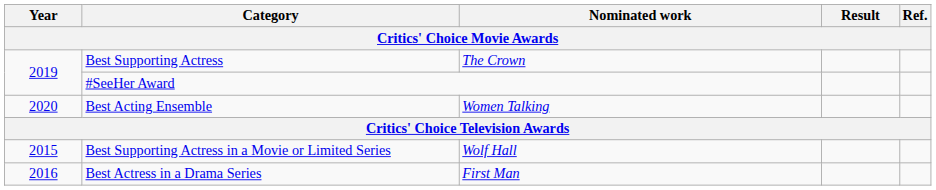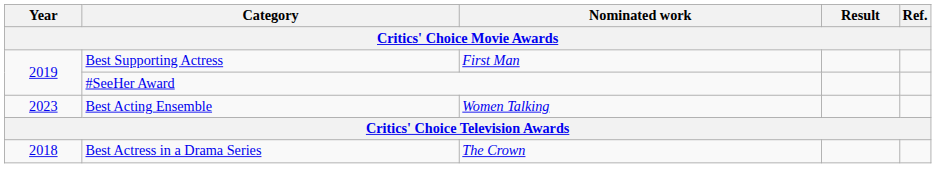 <table class=wikitable>
 <tr>
 <th scope="col" style="width:5em;">Year</th>
 <th scope="col" style="width:26em;">Category</th>
 <th scope="col" style="width:25em;">Nominated work</th>
 <th scope="col" style="width:5em;">Result</th>
 <th>Ref.</th>
 </tr>
 <tr>
 <th colspan=5><a href='#'>Critics' Choice Movie Awards</a></th>
 </tr>
 <tr>
 <td style="text-align:center;", rowspan="2"><a href='#'>2019</a></td>
 <td><a href='#'>Best Supporting Actress</a></td>
-<td><em><a href='#'>The Crown</a></em></td>
+<td><em><a href='#'>First Man</a></em></td>
 <td></td>
 <td style="text-align:center;"></td>
 </tr>
 <tr>
 <td colspan=2><a href='#'>#SeeHer Award</a></td>
 <td></td>
 <td style="text-align:center;"></td>
 </tr>
 <tr>
-<td style="text-align:center;", rowspan="1"><a href='#'>2020</a></td>
+<td style="text-align:center;", rowspan="1"><a href='#'>2023</a></td>
 <td><a href='#'>Best Acting Ensemble</a></td>
 <td><em><a href='#'>Women Talking</a></em></td>
 <td></td>
 <td style="text-align:center;"></td>
 </tr>
 <tr>
 <th colspan=5><a href='#'>Critics' Choice Television Awards</a></th>
 </tr>
 <tr>
-<td style="text-align:center;"><a href='#'>2015</a></td>
-<td><a href='#'>Best Supporting Actress in a Movie or Limited Series</a></td>
-<td><em><a href='#'>Wolf Hall</a></em></td>
-<td></td>
-<td style="text-align:center;"></td>
-</tr>
-<tr>
-<td style="text-align:center;"><a href='#'>2016</a></td>
+<td style="text-align:center;"><a href='#'>2018</a></td>
 <td><a href='#'>Best Actress in a Drama Series</a></td>
-<td><em><a href='#'>First Man</a></em></td>
+<td><em><a href='#'>The Crown</a></em></td>
 <td></td>
 <td style="text-align:center;"></td>
 </tr>
 </table>
